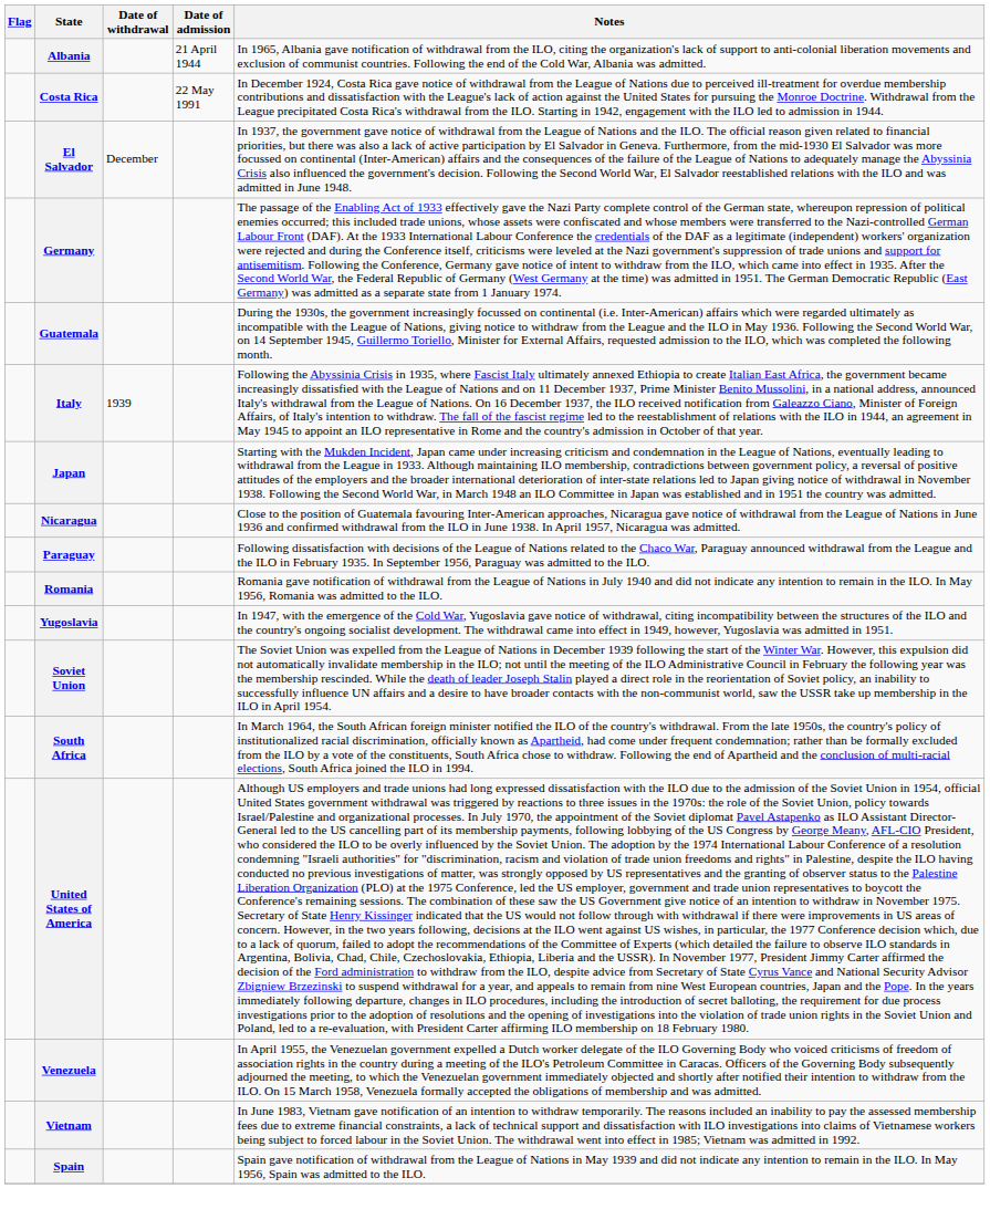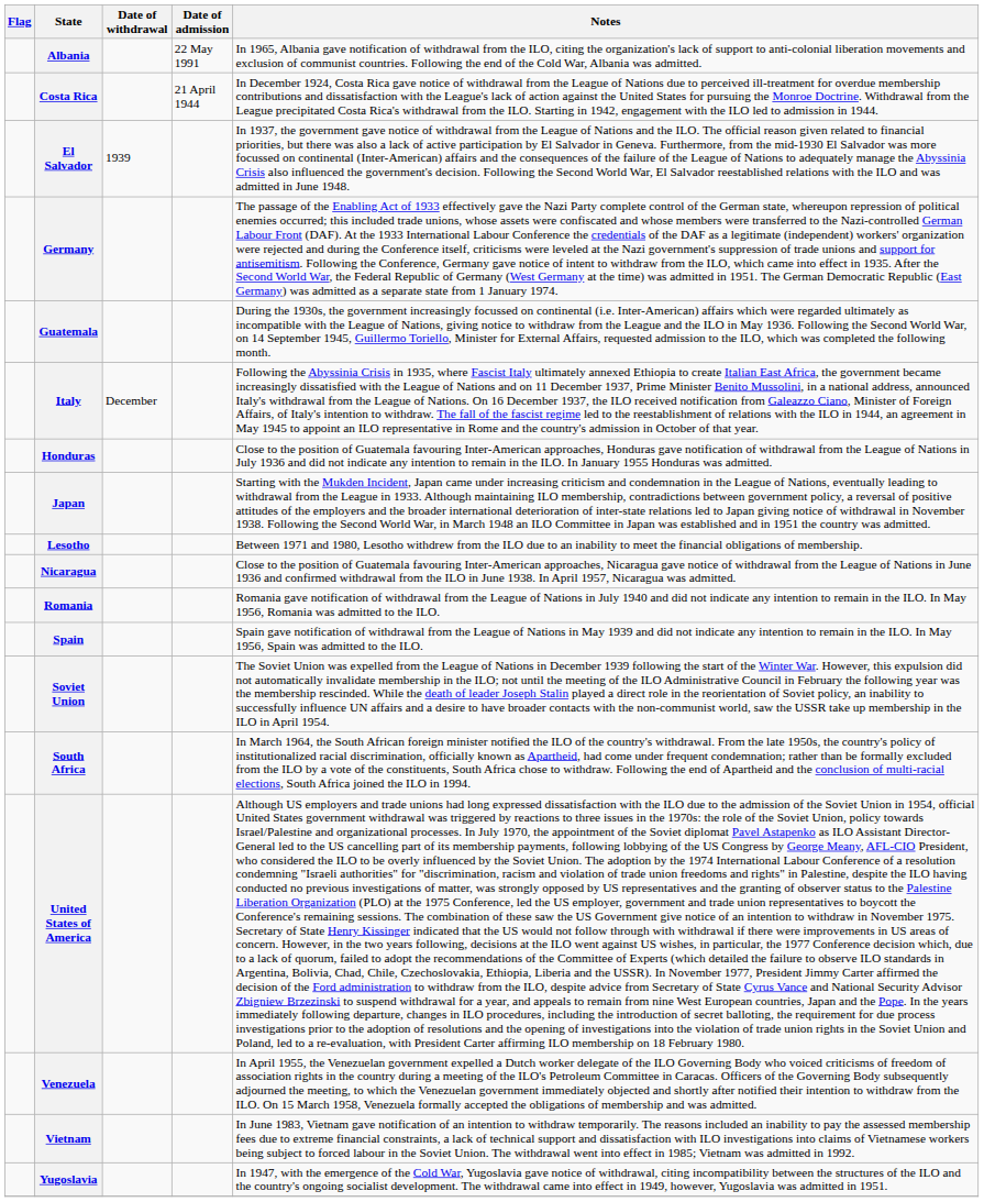 <table class="wikitable sortable" style="clear: right;">
 <tr>
 <th scope="col" class="unsortable"><a href='#'>Flag</a></th>
 <th scope="col">State</th>
 <th scope="col">Date of withdrawal</th>
 <th scope="col">Date of admission</th>
 <th>Notes</th>
 </tr>
 <tr>
 <td></td>
 <th scope="row"><a href='#'>Albania</a></th>
 <td></td>
-<td>21 April 1944</td>
+<td>22 May 1991</td>
 <td>In 1965, Albania gave notification of withdrawal from the ILO, citing the organization's lack of support to anti-colonial liberation movements and exclusion of communist countries.  Following the end of the Cold War, Albania was admitted.</td>
 </tr>
 <tr>
 <td></td>
 <th scope="row"><a href='#'>Costa Rica</a></th>
 <td></td>
-<td>22 May 1991</td>
+<td>21 April 1944</td>
 <td>In December 1924, Costa Rica gave notice of withdrawal from the League of Nations due to perceived ill-treatment for overdue membership contributions and dissatisfaction with the League's lack of action against the United States for pursuing the <a href='#'>Monroe Doctrine</a>. Withdrawal from the League precipitated Costa Rica's withdrawal from the ILO.  Starting in 1942, engagement with the ILO led to admission in 1944.</td>
 </tr>
 <tr>
 <td></td>
 <th scope="row"><a href='#'>El Salvador</a></th>
-<td>December </td>
+<td>1939</td>
 <td></td>
 <td>In 1937, the government gave notice of withdrawal from the League of Nations and the ILO. The official reason given related to financial priorities, but there was also a lack of active participation by El Salvador in Geneva. Furthermore, from the mid-1930 El Salvador was more focussed on continental (Inter-American) affairs and the consequences of the failure of the League of Nations to adequately manage the <a href='#'>Abyssinia Crisis</a> also influenced the government's decision. Following the Second World War, El Salvador reestablished relations with the ILO and was admitted in June 1948.</td>
 </tr>
 <tr>
 <td></td>
 <th scope="row"><a href='#'>Germany</a></th>
 <td></td>
 <td></td>
 <td>The passage of the <a href='#'>Enabling Act of 1933</a> effectively gave the Nazi Party complete control of the German state, whereupon repression of political enemies occurred; this included trade unions, whose assets were confiscated and whose members were transferred to the Nazi-controlled <a href='#'>German Labour Front</a> (DAF). At the 1933 International Labour Conference the <a href='#'>credentials</a> of the DAF as a legitimate (independent) workers' organization were rejected and during the Conference itself, criticisms were leveled at the Nazi government's suppression of trade unions and <a href='#'>support for antisemitism</a>.  Following the Conference, Germany gave notice of intent to withdraw from the ILO, which came into effect in 1935.  After the <a href='#'>Second World War</a>, the Federal Republic of Germany (<a href='#'>West Germany</a> at the time) was admitted in 1951. The German Democratic Republic (<a href='#'>East Germany</a>) was admitted as a separate state from 1 January 1974.</td>
 </tr>
 <tr>
 <td></td>
 <th scope="row"><a href='#'>Guatemala</a></th>
 <td></td>
 <td></td>
 <td>During the 1930s, the government increasingly focussed on continental (i.e. Inter-American) affairs which were regarded ultimately as incompatible with the League of Nations, giving notice to withdraw from the League and the ILO in May 1936. Following the Second World War, on 14 September 1945, <a href='#'>Guillermo Toriello</a>, Minister for External Affairs, requested admission to the ILO, which was completed the following month.</td>
 </tr>
 <tr>
 <td></td>
 <th scope="row"><a href='#'>Italy</a></th>
-<td>1939</td>
+<td>December </td>
 <td></td>
 <td>Following the <a href='#'>Abyssinia Crisis</a> in 1935, where <a href='#'>Fascist Italy</a> ultimately annexed Ethiopia to create <a href='#'>Italian East Africa</a>, the government became increasingly dissatisfied with the League of Nations and on 11 December 1937, Prime Minister <a href='#'>Benito Mussolini</a>, in a national address, announced Italy's withdrawal from the League of Nations. On 16 December 1937, the ILO received notification from <a href='#'>Galeazzo Ciano</a>, Minister of Foreign Affairs, of Italy's intention to withdraw. <a href='#'>The fall of the fascist regime</a> led to the reestablishment of relations with the ILO in 1944, an agreement in May 1945 to appoint an ILO representative in Rome and the country's admission in October of that year.</td>
+</tr>
+<tr>
+<td></td>
+<th scope="row"><a href='#'>Honduras</a></th>
+<td></td>
+<td></td>
+<td>Close to the position of Guatemala favouring Inter-American approaches, Honduras gave notification of withdrawal from the League of Nations in July 1936 and did not indicate any intention to remain in the ILO. In January 1955 Honduras was admitted.</td>
 </tr>
 <tr>
 <td></td>
 <th scope="row"><a href='#'>Japan</a></th>
 <td></td>
 <td></td>
 <td>Starting with the <a href='#'>Mukden Incident</a>, Japan came under increasing criticism and condemnation in the League of Nations, eventually leading to withdrawal from the League in 1933.  Although maintaining ILO membership, contradictions between government policy, a reversal of positive attitudes of the employers and the broader international deterioration of inter-state relations led to Japan giving notice of withdrawal in November 1938.  Following the Second World War, in March 1948 an ILO Committee in Japan was established and in 1951 the country was admitted.</td>
 </tr>
 <tr>
 <td></td>
+<th scope="row"><a href='#'>Lesotho</a></th>
+<td></td>
+<td></td>
+<td>Between 1971 and 1980, Lesotho withdrew from the ILO due to an inability to meet the financial obligations of membership.</td>
+</tr>
+<tr>
+<td></td>
 <th scope="row"><a href='#'>Nicaragua</a></th>
 <td></td>
 <td></td>
 <td>Close to the position of Guatemala favouring Inter-American approaches, Nicaragua gave notice of withdrawal from the League of Nations in June 1936 and confirmed withdrawal from the ILO in June 1938.  In April 1957, Nicaragua was admitted.</td>
-</tr>
-<tr>
-<td></td>
-<th scope="row"><a href='#'>Paraguay</a></th>
-<td></td>
-<td></td>
-<td>Following dissatisfaction with decisions of the League of Nations related to the <a href='#'>Chaco War</a>, Paraguay announced withdrawal from the League and the ILO in February 1935. In September 1956, Paraguay was admitted to the ILO.</td>
 </tr>
 <tr>
 <td></td>
 <th scope="row"><a href='#'>Romania</a></th>
 <td></td>
 <td></td>
 <td>Romania gave notification of withdrawal from the League of Nations in July 1940 and did not indicate any intention to remain in the ILO. In May 1956, Romania was admitted to the ILO.</td>
 </tr>
 <tr>
 <td></td>
-<th scope="row"><a href='#'>Yugoslavia</a></th>
+<th scope="row"><a href='#'>Spain</a></th>
 <td></td>
 <td></td>
-<td>In 1947, with the emergence of the <a href='#'>Cold War</a>, Yugoslavia gave notice of withdrawal, citing incompatibility between the structures of the ILO and the country's ongoing socialist development. The withdrawal came into effect in 1949, however, Yugoslavia was admitted in 1951.</td>
+<td>Spain gave notification of withdrawal from the League of Nations in May 1939 and did not indicate any intention to remain in the ILO.  In May 1956, Spain was admitted to the ILO.</td>
 </tr>
 <tr>
 <td></td>
 <th scope="row"><a href='#'>Soviet Union</a></th>
 <td></td>
 <td></td>
 <td>The Soviet Union was expelled from the League of Nations in December 1939 following the start of the <a href='#'>Winter War</a>. However, this expulsion did not automatically invalidate membership in the ILO; not until the meeting of the ILO Administrative Council in February the following year was the membership rescinded. While the <a href='#'>death of leader Joseph Stalin</a> played a direct role in the reorientation of Soviet policy, an inability to successfully influence UN affairs and a desire to have broader contacts with the non-communist world, saw the USSR take up membership in the ILO in April 1954.</td>
 </tr>
 <tr>
 <td></td>
 <th scope="row"><a href='#'>South Africa</a></th>
 <td></td>
 <td></td>
 <td>In March 1964, the South African foreign minister notified the ILO of the country's withdrawal. From the late 1950s, the country's policy of institutionalized racial discrimination, officially known as <a href='#'>Apartheid</a>, had come under frequent condemnation; rather than be formally excluded from the ILO by a vote of the constituents, South Africa chose to withdraw. Following the end of Apartheid and the <a href='#'>conclusion of multi-racial elections</a>, South Africa joined the ILO in 1994.</td>
 </tr>
 <tr>
 <td></td>
 <th scope="row"><a href='#'>United States of America</a></th>
 <td></td>
 <td></td>
 <td>Although US employers and trade unions had long expressed dissatisfaction with the ILO due to the admission of the Soviet Union in 1954, official United States government withdrawal was triggered by reactions to three issues in the 1970s: the role of the Soviet Union, policy towards Israel/Palestine and organizational processes. In July 1970, the appointment of the Soviet diplomat <a href='#'>Pavel Astapenko</a> as ILO Assistant Director-General led to the US cancelling part of its membership payments, following lobbying of the US Congress by <a href='#'>George Meany</a>, <a href='#'>AFL-CIO</a> President, who considered the ILO to be overly influenced by the Soviet Union. The adoption by the 1974 International Labour Conference of a resolution condemning "Israeli authorities" for "discrimination, racism and violation of trade union freedoms and rights" in Palestine, despite the ILO having conducted no previous investigations of matter, was strongly opposed by US representatives and the granting of observer status to the <a href='#'>Palestine Liberation Organization</a> (PLO) at the 1975 Conference, led the US employer, government and trade union representatives to boycott the Conference's remaining sessions. The combination of these saw the US Government give notice of an intention to withdraw in November 1975. Secretary of State <a href='#'>Henry Kissinger</a> indicated that the US would not follow through with withdrawal if there were improvements in US areas of concern. However, in the two years following, decisions at the ILO went against US wishes, in particular, the 1977 Conference decision which, due to a lack of quorum, failed to adopt the recommendations of the Committee of Experts (which detailed the failure to observe ILO standards in Argentina, Bolivia, Chad, Chile, Czechoslovakia, Ethiopia, Liberia and the USSR). In November 1977, President Jimmy Carter affirmed the decision of the <a href='#'>Ford administration</a> to withdraw from the ILO, despite advice from Secretary of State <a href='#'>Cyrus Vance</a> and National Security Advisor <a href='#'>Zbigniew Brzezinski</a> to suspend withdrawal for a year, and appeals to remain from nine West European countries, Japan and the <a href='#'>Pope</a>. In the years immediately following departure, changes in ILO procedures, including the introduction of secret balloting, the requirement for due process investigations prior to the adoption of resolutions and the opening of investigations into the violation of trade union rights in the Soviet Union and Poland, led to a re-evaluation, with President Carter affirming ILO membership on 18 February 1980.</td>
 </tr>
 <tr>
 <td></td>
 <th scope="row"><a href='#'>Venezuela</a></th>
 <td></td>
 <td></td>
 <td>In April 1955, the Venezuelan government expelled a Dutch worker delegate of the ILO Governing Body who voiced criticisms of freedom of association rights in the country during a meeting of the ILO's Petroleum Committee in Caracas.  Officers of the Governing Body subsequently adjourned the meeting, to which the Venezuelan government immediately objected and shortly after notified their intention to withdraw from the ILO.  On 15 March 1958, Venezuela formally accepted the obligations of membership and was admitted.</td>
 </tr>
 <tr>
 <td></td>
 <th scope="row"><a href='#'>Vietnam</a></th>
 <td></td>
 <td></td>
 <td>In June 1983, Vietnam gave notification of an intention to withdraw temporarily.  The reasons included an inability to pay the assessed membership fees due to extreme financial constraints, a lack of technical support and dissatisfaction with ILO investigations into claims of Vietnamese workers being subject to forced labour in the Soviet Union.  The withdrawal went into effect in 1985; Vietnam was admitted in 1992.</td>
 </tr>
 <tr>
 <td></td>
-<th scope="row"><a href='#'>Spain</a></th>
+<th scope="row"><a href='#'>Yugoslavia</a></th>
 <td></td>
 <td></td>
-<td>Spain gave notification of withdrawal from the League of Nations in May 1939 and did not indicate any intention to remain in the ILO.  In May 1956, Spain was admitted to the ILO.</td>
+<td>In 1947, with the emergence of the <a href='#'>Cold War</a>, Yugoslavia gave notice of withdrawal, citing incompatibility between the structures of the ILO and the country's ongoing socialist development. The withdrawal came into effect in 1949, however, Yugoslavia was admitted in 1951.</td>
 </tr>
 <tr>
 </tr>
 </table>
